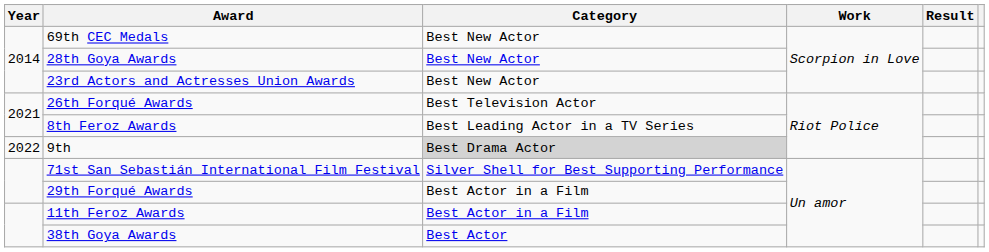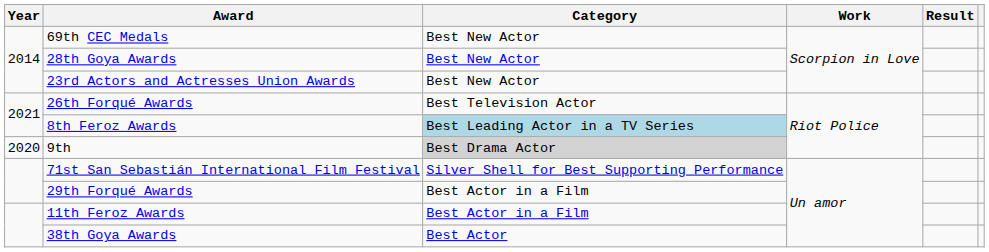 <table class="wikitable" style="text-align:left;">
 <tr>
 <th>Year</th>
 <th>Award</th>
 <th>Category</th>
 <th>Work</th>
 <th>Result</th>
 <th></th>
 </tr>
 <tr>
 <td rowspan=3 align=center>2014</td>
 <td>69th <a href='#'>CEC Medals</a></td>
 <td>Best New Actor</td>
 <td rowspan = "3"><em>Scorpion in Love</em></td>
 <td></td>
 <td align = "center"></td>
 </tr>
 <tr>
 <td><a href='#'>28th Goya Awards</a></td>
 <td><a href='#'>Best New Actor</a></td>
 <td></td>
 <td align = "center"></td>
 </tr>
 <tr>
 <td><a href='#'>23rd Actors and Actresses Union Awards</a></td>
 <td>Best New Actor</td>
 <td></td>
 <td align = "center"></td>
 </tr>
 <tr>
 <td align = "center" rowspan = "2">2021</td>
 <td><a href='#'>26th Forqué Awards</a></td>
 <td>Best Television Actor</td>
 <td rowspan = "3"><em>Riot Police</em></td>
 <td></td>
 <td align = "center"></td>
 </tr>
 <tr>
 <td><a href='#'>8th Feroz Awards</a></td>
-<td>Best Leading Actor in a TV Series</td>
+<td style="background: lightblue;">Best Leading Actor in a TV Series</td>
 <td></td>
 <td align = "center"></td>
 </tr>
 <tr>
-<td align = "center">2022</td>
+<td align = "center">2020</td>
 <td>9th </td>
 <td style="background: lightgrey;">Best Drama Actor</td>
 <td></td>
 <td align = "center"></td>
 </tr>
 <tr>
 <td rowspan = "2"></td>
 <td><a href='#'>71st San Sebastián International Film Festival</a></td>
 <td><a href='#'>Silver Shell for Best Supporting Performance</a></td>
 <td rowspan = "4"><em>Un amor</em></td>
 <td></td>
 <td></td>
 </tr>
 <tr>
 <td><a href='#'>29th Forqué Awards</a></td>
 <td>Best Actor in a Film</td>
 <td></td>
 <td></td>
 </tr>
 <tr>
 <td rowspan = "2"></td>
 <td><a href='#'>11th Feroz Awards</a></td>
 <td><a href='#'>Best Actor in a Film</a></td>
 <td></td>
 <td></td>
 </tr>
 <tr>
 <td><a href='#'>38th Goya Awards</a></td>
 <td><a href='#'>Best Actor</a></td>
 <td></td>
 <td></td>
 </tr>
 </table>
